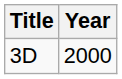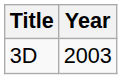 <table class="wikitable">
 <tr style="background":#b0c4de; text-align:center>
 <th>Title</th>
 <th>Year</th>
 </tr>
 <tr>
 <td>3D</td>
-<td>2000</td>
+<td>2003</td>
 </tr>
 </table>
